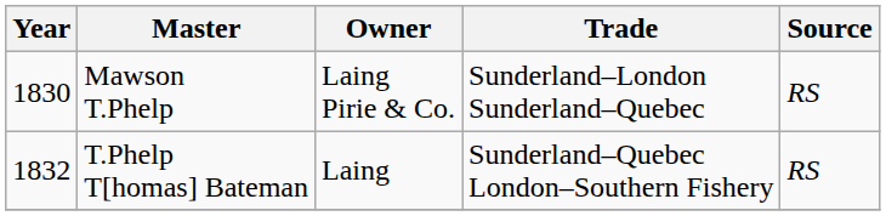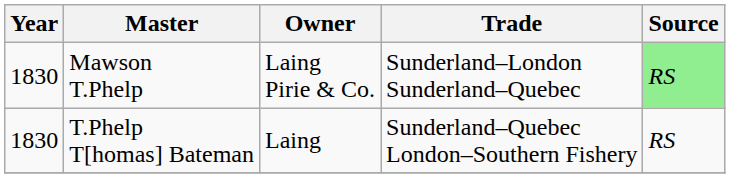 <table class="wikitable">
 <tr>
 <th>Year</th>
 <th>Master</th>
 <th>Owner</th>
 <th>Trade</th>
 <th>Source</th>
 </tr>
 <tr>
 <td>1830</td>
 <td>Mawson<br>T.Phelp</td>
 <td>Laing<br>Pirie & Co.</td>
 <td>Sunderland–London<br>Sunderland–Quebec</td>
-<td><em>RS</em></td>
+<td style="background: lightgreen;"><em>RS</em></td>
 </tr>
 <tr>
-<td>1832</td>
+<td>1830</td>
 <td>T.Phelp<br>T[homas] Bateman</td>
 <td>Laing</td>
 <td>Sunderland–Quebec<br>London–Southern Fishery</td>
 <td><em>RS</em></td>
 </tr>
 <tr>
 </tr>
 </table>
